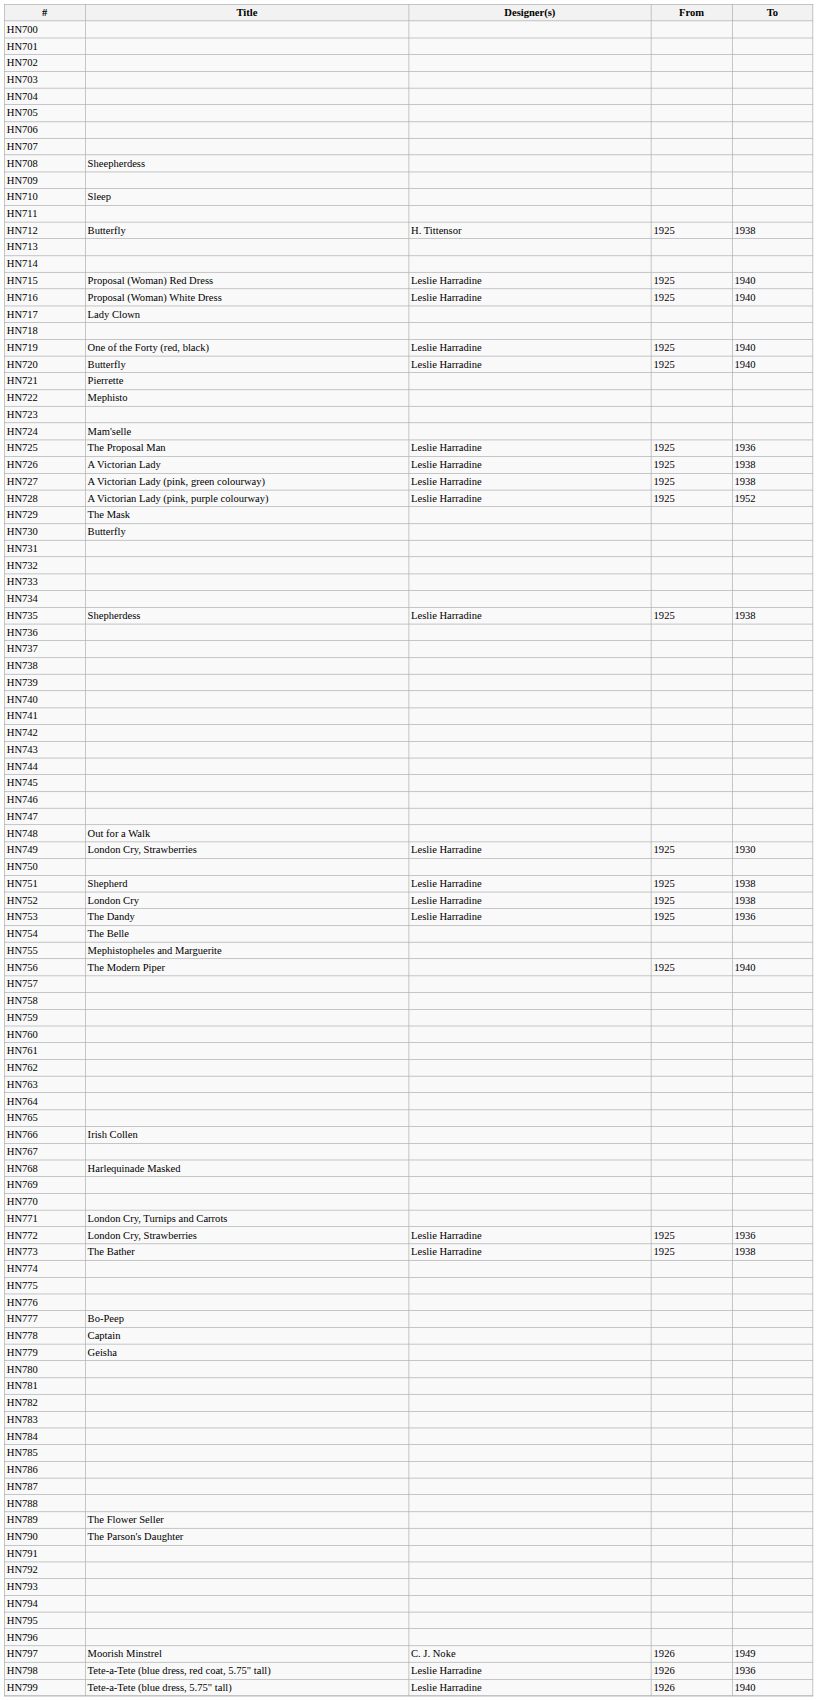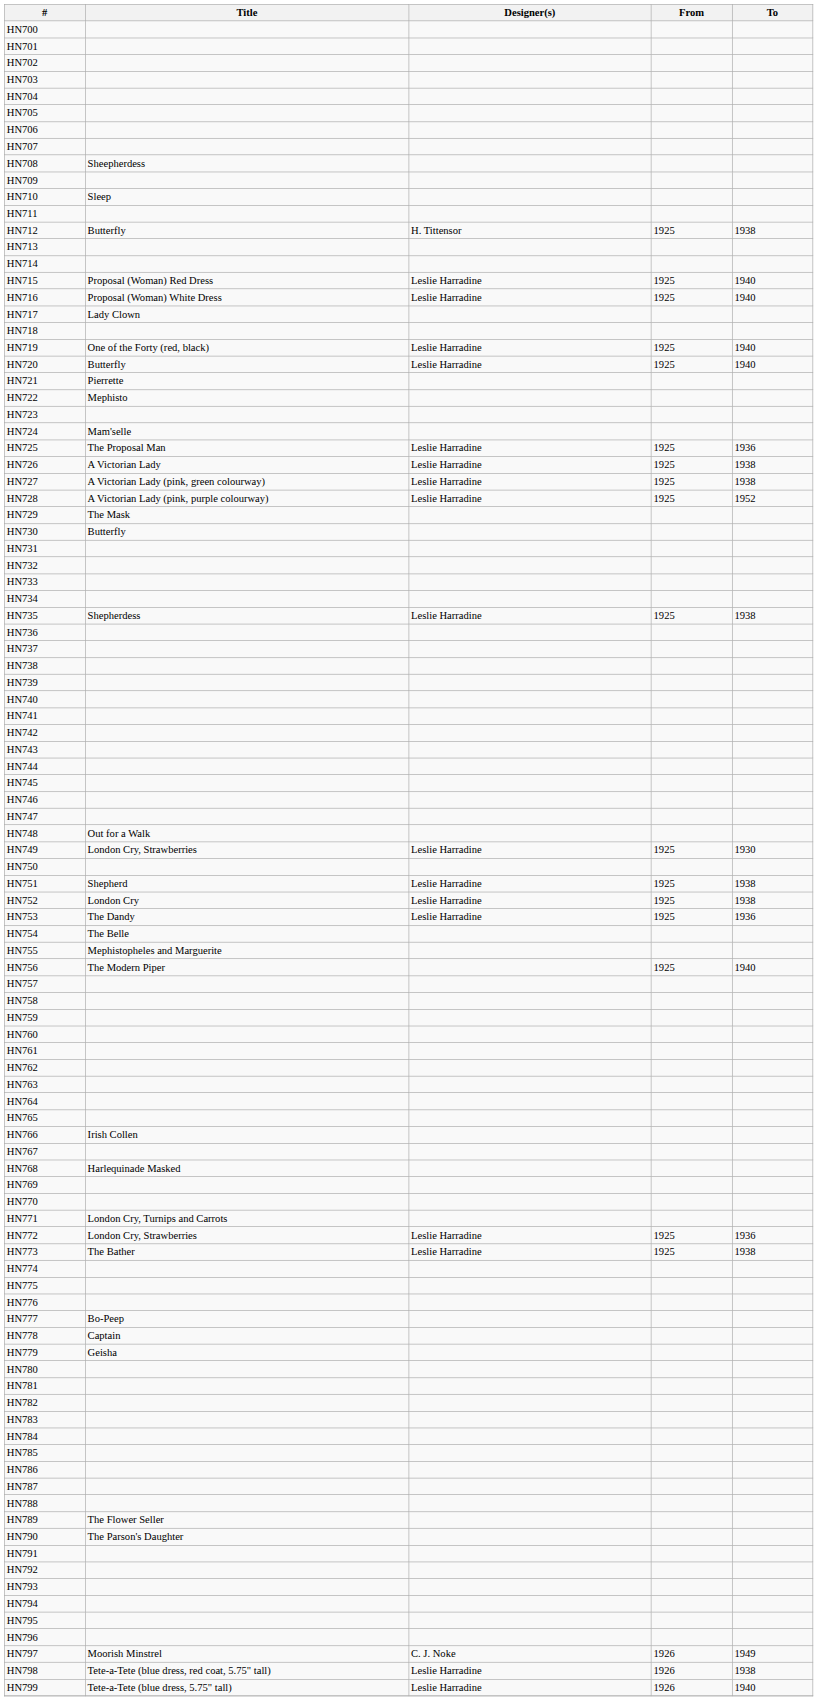 <table class="wikitable collapsible" width="97%" border="1" cellpadding="1" cellspacing="0" align="centre">
 <tr>
 <th width=10%>#</th>
 <th width=40%>Title</th>
 <th width=30%>Designer(s)</th>
 <th width=10%>From</th>
 <th width=10%>To</th>
 </tr>
 <tr>
 <td>HN700</td>
 <td></td>
 <td></td>
 <td></td>
 <td></td>
 </tr>
 <tr>
 <td>HN701</td>
 <td></td>
 <td></td>
 <td></td>
 <td></td>
 </tr>
 <tr>
 <td>HN702</td>
 <td></td>
 <td></td>
 <td></td>
 <td></td>
 </tr>
 <tr>
 <td>HN703</td>
 <td></td>
 <td></td>
 <td></td>
 <td></td>
 </tr>
 <tr>
 <td>HN704</td>
 <td></td>
 <td></td>
 <td></td>
 <td></td>
 </tr>
 <tr>
 <td>HN705</td>
 <td></td>
 <td></td>
 <td></td>
 <td></td>
 </tr>
 <tr>
 <td>HN706</td>
 <td></td>
 <td></td>
 <td></td>
 <td></td>
 </tr>
 <tr>
 <td>HN707</td>
 <td></td>
 <td></td>
 <td></td>
 <td></td>
 </tr>
 <tr>
 <td>HN708</td>
 <td>Sheepherdess</td>
 <td></td>
 <td></td>
 <td></td>
 </tr>
 <tr>
 <td>HN709</td>
 <td></td>
 <td></td>
 <td></td>
 <td></td>
 </tr>
 <tr>
 <td>HN710</td>
 <td>Sleep</td>
 <td></td>
 <td></td>
 <td></td>
 </tr>
 <tr>
 <td>HN711</td>
 <td></td>
 <td></td>
 <td></td>
 <td></td>
 </tr>
 <tr>
 <td>HN712</td>
 <td>Butterfly</td>
 <td>H. Tittensor</td>
 <td>1925</td>
 <td>1938</td>
 </tr>
 <tr>
 <td>HN713</td>
 <td></td>
 <td></td>
 <td></td>
 <td></td>
 </tr>
 <tr>
 <td>HN714</td>
 <td></td>
 <td></td>
 <td></td>
 <td></td>
 </tr>
 <tr>
 <td>HN715</td>
 <td>Proposal (Woman) Red Dress</td>
 <td>Leslie Harradine</td>
 <td>1925</td>
 <td>1940</td>
 </tr>
 <tr>
 <td>HN716</td>
 <td>Proposal (Woman) White Dress</td>
 <td>Leslie Harradine</td>
 <td>1925</td>
 <td>1940</td>
 </tr>
 <tr>
 <td>HN717</td>
 <td>Lady Clown</td>
 <td></td>
 <td></td>
 <td></td>
 </tr>
 <tr>
 <td>HN718</td>
 <td></td>
 <td></td>
 <td></td>
 <td></td>
 </tr>
 <tr>
 <td>HN719</td>
 <td>One of the Forty (red, black)</td>
 <td>Leslie Harradine</td>
 <td>1925</td>
 <td>1940</td>
 </tr>
 <tr>
 <td>HN720</td>
 <td>Butterfly</td>
 <td>Leslie Harradine</td>
 <td>1925</td>
 <td>1940</td>
 </tr>
 <tr>
 <td>HN721</td>
 <td>Pierrette</td>
 <td></td>
 <td></td>
 <td></td>
 </tr>
 <tr>
 <td>HN722</td>
 <td>Mephisto</td>
 <td></td>
 <td></td>
 <td></td>
 </tr>
 <tr>
 <td>HN723</td>
 <td></td>
 <td></td>
 <td></td>
 <td></td>
 </tr>
 <tr>
 <td>HN724</td>
 <td>Mam'selle</td>
 <td></td>
 <td></td>
 <td></td>
 </tr>
 <tr>
 <td>HN725</td>
 <td>The Proposal Man</td>
 <td>Leslie Harradine</td>
 <td>1925</td>
 <td>1936</td>
 </tr>
 <tr>
 <td>HN726</td>
 <td>A Victorian Lady</td>
 <td>Leslie Harradine</td>
 <td>1925</td>
 <td>1938</td>
 </tr>
 <tr>
 <td>HN727</td>
 <td>A Victorian Lady (pink, green colourway)</td>
 <td>Leslie Harradine</td>
 <td>1925</td>
 <td>1938</td>
 </tr>
 <tr>
 <td>HN728</td>
 <td>A Victorian Lady (pink, purple colourway)</td>
 <td>Leslie Harradine</td>
 <td>1925</td>
 <td>1952</td>
 </tr>
 <tr>
 <td>HN729</td>
 <td>The Mask</td>
 <td></td>
 <td></td>
 <td></td>
 </tr>
 <tr>
 <td>HN730</td>
 <td>Butterfly</td>
 <td></td>
 <td></td>
 <td></td>
 </tr>
 <tr>
 <td>HN731</td>
 <td></td>
 <td></td>
 <td></td>
 <td></td>
 </tr>
 <tr>
 <td>HN732</td>
 <td></td>
 <td></td>
 <td></td>
 <td></td>
 </tr>
 <tr>
 <td>HN733</td>
 <td></td>
 <td></td>
 <td></td>
 <td></td>
 </tr>
 <tr>
 <td>HN734</td>
 <td></td>
 <td></td>
 <td></td>
 <td></td>
 </tr>
 <tr>
 <td>HN735</td>
 <td>Shepherdess</td>
 <td>Leslie Harradine</td>
 <td>1925</td>
 <td>1938</td>
 </tr>
 <tr>
 <td>HN736</td>
 <td></td>
 <td></td>
 <td></td>
 <td></td>
 </tr>
 <tr>
 <td>HN737</td>
 <td></td>
 <td></td>
 <td></td>
 <td></td>
 </tr>
 <tr>
 <td>HN738</td>
 <td></td>
 <td></td>
 <td></td>
 <td></td>
 </tr>
 <tr>
 <td>HN739</td>
 <td></td>
 <td></td>
 <td></td>
 <td></td>
 </tr>
 <tr>
 <td>HN740</td>
 <td></td>
 <td></td>
 <td></td>
 <td></td>
 </tr>
 <tr>
 <td>HN741</td>
 <td></td>
 <td></td>
 <td></td>
 <td></td>
 </tr>
 <tr>
 <td>HN742</td>
 <td></td>
 <td></td>
 <td></td>
 <td></td>
 </tr>
 <tr>
 <td>HN743</td>
 <td></td>
 <td></td>
 <td></td>
 <td></td>
 </tr>
 <tr>
 <td>HN744</td>
 <td></td>
 <td></td>
 <td></td>
 <td></td>
 </tr>
 <tr>
 <td>HN745</td>
 <td></td>
 <td></td>
 <td></td>
 <td></td>
 </tr>
 <tr>
 <td>HN746</td>
 <td></td>
 <td></td>
 <td></td>
 <td></td>
 </tr>
 <tr>
 <td>HN747</td>
 <td></td>
 <td></td>
 <td></td>
 <td></td>
 </tr>
 <tr>
 <td>HN748</td>
 <td>Out for a Walk</td>
 <td></td>
 <td></td>
 <td></td>
 </tr>
 <tr>
 <td>HN749</td>
 <td>London Cry, Strawberries</td>
 <td>Leslie Harradine</td>
 <td>1925</td>
 <td>1930</td>
 </tr>
 <tr>
 <td>HN750</td>
 <td></td>
 <td></td>
 <td></td>
 <td></td>
 </tr>
 <tr>
 <td>HN751</td>
 <td>Shepherd</td>
 <td>Leslie Harradine</td>
 <td>1925</td>
 <td>1938</td>
 </tr>
 <tr>
 <td>HN752</td>
 <td>London Cry</td>
 <td>Leslie Harradine</td>
 <td>1925</td>
 <td>1938</td>
 </tr>
 <tr>
 <td>HN753</td>
 <td>The Dandy</td>
 <td>Leslie Harradine</td>
 <td>1925</td>
 <td>1936</td>
 </tr>
 <tr>
 <td>HN754</td>
 <td>The Belle</td>
 <td></td>
 <td></td>
 <td></td>
 </tr>
 <tr>
 <td>HN755</td>
 <td>Mephistopheles and Marguerite</td>
 <td></td>
 <td></td>
 <td></td>
 </tr>
 <tr>
 <td>HN756</td>
 <td>The Modern Piper</td>
 <td></td>
 <td>1925</td>
 <td>1940</td>
 </tr>
 <tr>
 <td>HN757</td>
 <td></td>
 <td></td>
 <td></td>
 <td></td>
 </tr>
 <tr>
 <td>HN758</td>
 <td></td>
 <td></td>
 <td></td>
 <td></td>
 </tr>
 <tr>
 <td>HN759</td>
 <td></td>
 <td></td>
 <td></td>
 <td></td>
 </tr>
 <tr>
 <td>HN760</td>
 <td></td>
 <td></td>
 <td></td>
 <td></td>
 </tr>
 <tr>
 <td>HN761</td>
 <td></td>
 <td></td>
 <td></td>
 <td></td>
 </tr>
 <tr>
 <td>HN762</td>
 <td></td>
 <td></td>
 <td></td>
 <td></td>
 </tr>
 <tr>
 <td>HN763</td>
 <td></td>
 <td></td>
 <td></td>
 <td></td>
 </tr>
 <tr>
 <td>HN764</td>
 <td></td>
 <td></td>
 <td></td>
 <td></td>
 </tr>
 <tr>
 <td>HN765</td>
 <td></td>
 <td></td>
 <td></td>
 <td></td>
 </tr>
 <tr>
 <td>HN766</td>
 <td>Irish Collen</td>
 <td></td>
 <td></td>
 <td></td>
 </tr>
 <tr>
 <td>HN767</td>
 <td></td>
 <td></td>
 <td></td>
 <td></td>
 </tr>
 <tr>
 <td>HN768</td>
 <td>Harlequinade Masked</td>
 <td></td>
 <td></td>
 <td></td>
 </tr>
 <tr>
 <td>HN769</td>
 <td></td>
 <td></td>
 <td></td>
 <td></td>
 </tr>
 <tr>
 <td>HN770</td>
 <td></td>
 <td></td>
 <td></td>
 <td></td>
 </tr>
 <tr>
 <td>HN771</td>
 <td>London Cry, Turnips and Carrots</td>
 <td></td>
 <td></td>
 <td></td>
 </tr>
 <tr>
 <td>HN772</td>
 <td>London Cry, Strawberries</td>
 <td>Leslie Harradine</td>
 <td>1925</td>
 <td>1936</td>
 </tr>
 <tr>
 <td>HN773</td>
 <td>The Bather</td>
 <td>Leslie Harradine</td>
 <td>1925</td>
 <td>1938</td>
 </tr>
 <tr>
 <td>HN774</td>
 <td></td>
 <td></td>
 <td></td>
 <td></td>
 </tr>
 <tr>
 <td>HN775</td>
 <td></td>
 <td></td>
 <td></td>
 <td></td>
 </tr>
 <tr>
 <td>HN776</td>
 <td></td>
 <td></td>
 <td></td>
 <td></td>
 </tr>
 <tr>
 <td>HN777</td>
 <td>Bo-Peep</td>
 <td></td>
 <td></td>
 <td></td>
 </tr>
 <tr>
 <td>HN778</td>
 <td>Captain</td>
 <td></td>
 <td></td>
 <td></td>
 </tr>
 <tr>
 <td>HN779</td>
 <td>Geisha</td>
 <td></td>
 <td></td>
 <td></td>
 </tr>
 <tr>
 <td>HN780</td>
 <td></td>
 <td></td>
 <td></td>
 <td></td>
 </tr>
 <tr>
 <td>HN781</td>
 <td></td>
 <td></td>
 <td></td>
 <td></td>
 </tr>
 <tr>
 <td>HN782</td>
 <td></td>
 <td></td>
 <td></td>
 <td></td>
 </tr>
 <tr>
 <td>HN783</td>
 <td></td>
 <td></td>
 <td></td>
 <td></td>
 </tr>
 <tr>
 <td>HN784</td>
 <td></td>
 <td></td>
 <td></td>
 <td></td>
 </tr>
 <tr>
 <td>HN785</td>
 <td></td>
 <td></td>
 <td></td>
 <td></td>
 </tr>
 <tr>
 <td>HN786</td>
 <td></td>
 <td></td>
 <td></td>
 <td></td>
 </tr>
 <tr>
 <td>HN787</td>
 <td></td>
 <td></td>
 <td></td>
 <td></td>
 </tr>
 <tr>
 <td>HN788</td>
 <td></td>
 <td></td>
 <td></td>
 <td></td>
 </tr>
 <tr>
 <td>HN789</td>
 <td>The Flower Seller</td>
 <td></td>
 <td></td>
 <td></td>
 </tr>
 <tr>
 <td>HN790</td>
 <td>The Parson's Daughter</td>
 <td></td>
 <td></td>
 <td></td>
 </tr>
 <tr>
 <td>HN791</td>
 <td></td>
 <td></td>
 <td></td>
 <td></td>
 </tr>
 <tr>
 <td>HN792</td>
 <td></td>
 <td></td>
 <td></td>
 <td></td>
 </tr>
 <tr>
 <td>HN793</td>
 <td></td>
 <td></td>
 <td></td>
 <td></td>
 </tr>
 <tr>
 <td>HN794</td>
 <td></td>
 <td></td>
 <td></td>
 <td></td>
 </tr>
 <tr>
 <td>HN795</td>
 <td></td>
 <td></td>
 <td></td>
 <td></td>
 </tr>
 <tr>
 <td>HN796</td>
 <td></td>
 <td></td>
 <td></td>
 <td></td>
 </tr>
 <tr>
 <td>HN797</td>
 <td>Moorish Minstrel</td>
 <td>C. J. Noke</td>
 <td>1926</td>
 <td>1949</td>
 </tr>
 <tr>
 <td>HN798</td>
 <td>Tete-a-Tete (blue dress, red coat, 5.75" tall)</td>
 <td>Leslie Harradine</td>
 <td>1926</td>
-<td>1936</td>
+<td>1938</td>
 </tr>
 <tr>
 <td>HN799</td>
 <td>Tete-a-Tete (blue dress, 5.75" tall)</td>
 <td>Leslie Harradine</td>
 <td>1926</td>
 <td>1940</td>
 </tr>
 <tr>
 </tr>
 </table>
